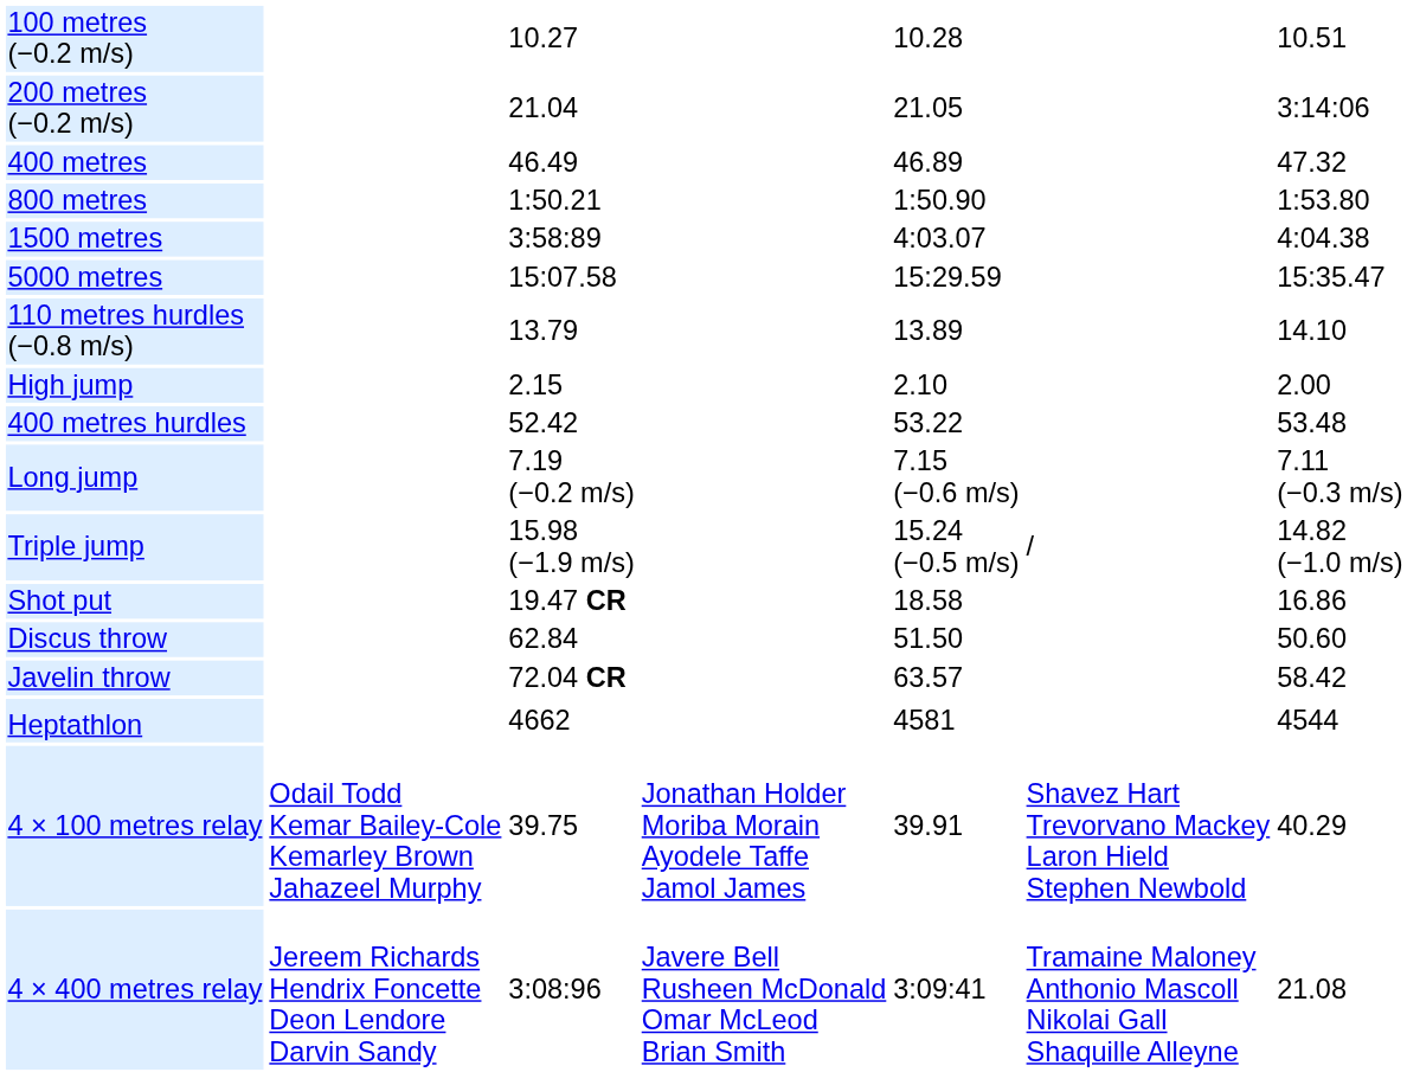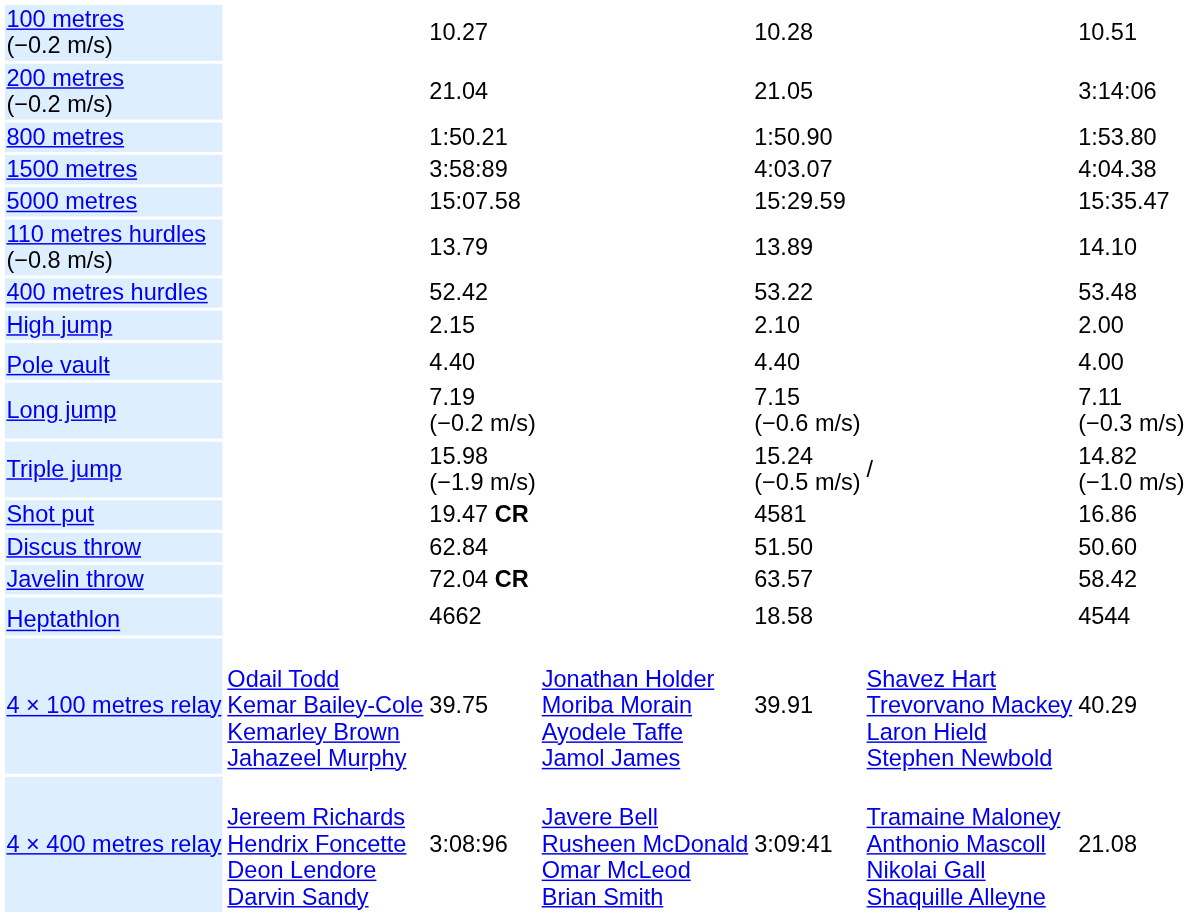 <table>
 <tr>
 <td style="background:#def;"><a href='#'>100 metres</a> <br> (−0.2 m/s)</td>
 <td></td>
 <td>10.27</td>
 <td></td>
 <td>10.28</td>
 <td></td>
 <td>10.51</td>
 </tr>
 <tr>
 <td style="background:#def;"><a href='#'>200 metres</a> <br> (−0.2 m/s)</td>
 <td></td>
 <td>21.04</td>
 <td></td>
 <td>21.05</td>
 <td></td>
 <td>3:14:06</td>
-</tr>
-<tr>
-<td style="background:#def;"><a href='#'>400 metres</a></td>
-<td></td>
-<td>46.49</td>
-<td></td>
-<td>46.89</td>
-<td></td>
-<td>47.32</td>
 </tr>
 <tr>
 <td style="background:#def;"><a href='#'>800 metres</a></td>
 <td></td>
 <td>1:50.21</td>
 <td></td>
 <td>1:50.90</td>
 <td></td>
 <td>1:53.80</td>
 </tr>
 <tr>
 <td style="background:#def;"><a href='#'>1500 metres</a></td>
 <td></td>
 <td>3:58:89</td>
 <td></td>
 <td>4:03.07</td>
 <td></td>
 <td>4:04.38</td>
 </tr>
 <tr>
 <td style="background:#def;"><a href='#'>5000 metres</a></td>
 <td></td>
 <td>15:07.58</td>
 <td></td>
 <td>15:29.59</td>
 <td></td>
 <td>15:35.47</td>
 </tr>
 <tr>
 <td style="background:#def;"><a href='#'>110 metres hurdles</a> <br> (−0.8 m/s)</td>
 <td></td>
 <td>13.79</td>
 <td></td>
 <td>13.89</td>
 <td></td>
 <td>14.10</td>
 </tr>
 <tr>
+<td style="background:#def;"><a href='#'>400 metres hurdles</a></td>
+<td></td>
+<td>52.42</td>
+<td></td>
+<td>53.22</td>
+<td></td>
+<td>53.48</td>
+</tr>
+<tr>
 <td style="background:#def;"><a href='#'>High jump</a></td>
 <td></td>
 <td>2.15</td>
 <td></td>
 <td>2.10</td>
 <td></td>
 <td>2.00</td>
 </tr>
 <tr>
-<td style="background:#def;"><a href='#'>400 metres hurdles</a></td>
+<td style="background:#def;"><a href='#'>Pole vault</a><sup></sup></td>
 <td></td>
-<td>52.42</td>
+<td>4.40</td>
 <td></td>
-<td>53.22</td>
+<td>4.40</td>
 <td></td>
-<td>53.48</td>
+<td>4.00</td>
 </tr>
 <tr>
 <td style="background:#def;"><a href='#'>Long jump</a></td>
 <td></td>
 <td>7.19 <br> (−0.2 m/s)</td>
 <td></td>
 <td>7.15 <br> (−0.6 m/s)</td>
 <td></td>
 <td>7.11 <br> (−0.3 m/s)</td>
 </tr>
 <tr>
 <td style="background:#def;"><a href='#'>Triple jump</a></td>
 <td></td>
 <td>15.98 <br> (−1.9 m/s)</td>
 <td></td>
 <td>15.24 <br> (−0.5 m/s)</td>
 <td>/</td>
 <td>14.82 <br> (−1.0 m/s)</td>
 </tr>
 <tr>
 <td style="background:#def;"><a href='#'>Shot put</a></td>
 <td></td>
 <td>19.47 <strong>CR</strong></td>
 <td></td>
-<td>18.58</td>
+<td>4581</td>
 <td></td>
 <td>16.86</td>
 </tr>
 <tr>
 <td style="background:#def;"><a href='#'>Discus throw</a></td>
 <td></td>
 <td>62.84</td>
 <td></td>
 <td>51.50</td>
 <td></td>
 <td>50.60</td>
 </tr>
 <tr>
 <td style="background:#def;"><a href='#'>Javelin throw</a></td>
 <td></td>
 <td>72.04 <strong>CR</strong></td>
 <td></td>
 <td>63.57</td>
 <td></td>
 <td>58.42</td>
 </tr>
 <tr>
 <td style="background:#def;"><a href='#'>Heptathlon</a><sup></sup></td>
 <td></td>
 <td>4662</td>
 <td></td>
-<td>4581</td>
+<td>18.58</td>
 <td></td>
 <td>4544</td>
 </tr>
 <tr>
 <td style="background:#def;"><a href='#'>4 × 100 metres relay</a></td>
 <td> <br> <a href='#'>Odail Todd</a> <br> <a href='#'>Kemar Bailey-Cole</a> <br> <a href='#'>Kemarley Brown</a> <br> <a href='#'>Jahazeel Murphy</a></td>
 <td>39.75</td>
 <td>  <br> <a href='#'>Jonathan Holder</a> <br> <a href='#'>Moriba Morain</a> <br> <a href='#'>Ayodele Taffe</a> <br> <a href='#'>Jamol James</a></td>
 <td>39.91</td>
 <td>  <br> <a href='#'>Shavez Hart</a> <br> <a href='#'>Trevorvano Mackey</a> <br> <a href='#'>Laron Hield</a> <br> <a href='#'>Stephen Newbold</a></td>
 <td>40.29</td>
 </tr>
 <tr>
 <td style="background:#def;"><a href='#'>4 × 400 metres relay</a></td>
 <td>  <br> <a href='#'>Jereem Richards</a> <br> <a href='#'>Hendrix Foncette</a> <br> <a href='#'>Deon Lendore</a> <br> <a href='#'>Darvin Sandy</a></td>
 <td>3:08:96</td>
 <td>  <br> <a href='#'>Javere Bell</a> <br> <a href='#'>Rusheen McDonald</a> <br> <a href='#'>Omar McLeod</a> <br> <a href='#'>Brian Smith</a></td>
 <td>3:09:41</td>
 <td>  <br> <a href='#'>Tramaine Maloney</a> <br> <a href='#'>Anthonio Mascoll</a> <br> <a href='#'>Nikolai Gall</a> <br> <a href='#'>Shaquille Alleyne</a></td>
 <td>21.08</td>
 </tr>
 </table>
